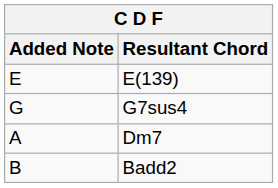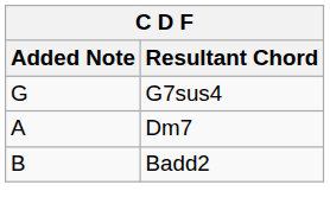 <table class="wikitable">
 <tr>
 <th colspan="2">C D F</th>
 </tr>
 <tr>
 <th>Added Note</th>
 <th>Resultant Chord</th>
-</tr>
-<tr>
-<td>E</td>
-<td>E(139)</td>
 </tr>
 <tr>
 <td>G</td>
 <td>G7sus4</td>
 </tr>
 <tr>
 <td>A</td>
 <td>Dm7</td>
 </tr>
 <tr>
 <td>B</td>
 <td>Badd2</td>
 </tr>
 </table>
